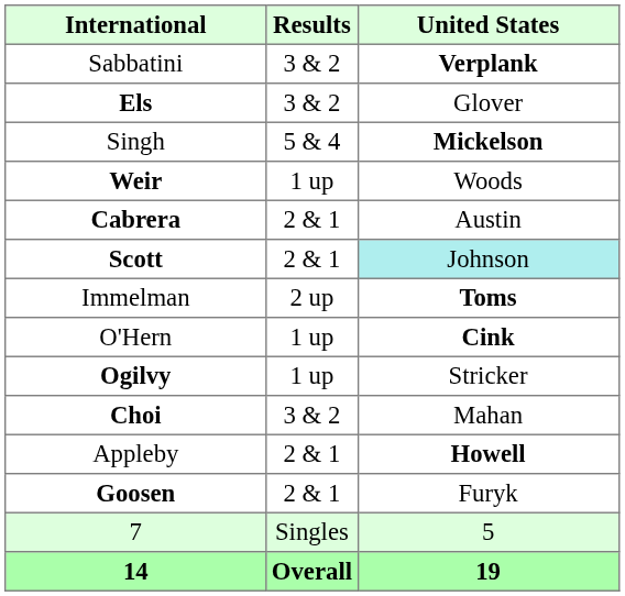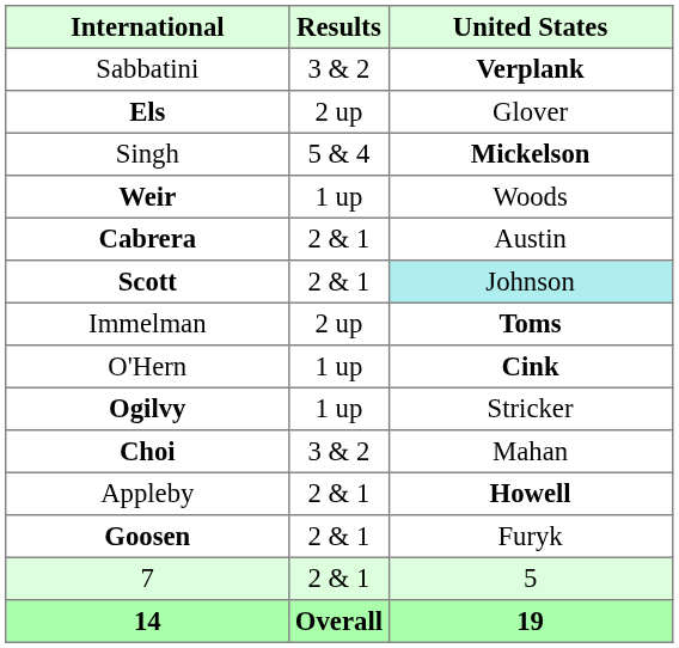 <table border="1" cellpadding="3" style="border-collapse:collapse; text-align:center;">
 <tr style="background:#ddffdd;">
 <th width=160>International</th>
 <th>Results</th>
 <th width=160>United States</th>
 </tr>
 <tr>
 <td>Sabbatini</td>
 <td>3 & 2</td>
 <td><strong>Verplank</strong></td>
 </tr>
 <tr>
 <td><strong>Els</strong></td>
-<td>3 & 2</td>
+<td>2 up</td>
 <td>Glover</td>
 </tr>
 <tr>
 <td>Singh</td>
 <td>5 & 4</td>
 <td><strong>Mickelson</strong></td>
 </tr>
 <tr>
 <td><strong>Weir</strong></td>
 <td>1 up</td>
 <td>Woods</td>
 </tr>
 <tr>
 <td><strong>Cabrera</strong></td>
 <td>2 & 1</td>
 <td>Austin</td>
 </tr>
 <tr>
 <td><strong>Scott</strong></td>
 <td>2 & 1</td>
 <td style="background: paleturquoise;">Johnson</td>
 </tr>
 <tr>
 <td>Immelman</td>
 <td>2 up</td>
 <td><strong>Toms</strong></td>
 </tr>
 <tr>
 <td>O'Hern</td>
 <td>1 up</td>
 <td><strong>Cink</strong></td>
 </tr>
 <tr>
 <td><strong>Ogilvy</strong></td>
 <td>1 up</td>
 <td>Stricker</td>
 </tr>
 <tr>
 <td><strong>Choi</strong></td>
 <td>3 & 2</td>
 <td>Mahan</td>
 </tr>
 <tr>
 <td>Appleby</td>
 <td>2 & 1</td>
 <td><strong>Howell</strong></td>
 </tr>
 <tr>
 <td><strong>Goosen</strong></td>
 <td>2 & 1</td>
 <td>Furyk</td>
 </tr>
 <tr style="background:#ddffdd;">
 <td>7</td>
-<td>Singles</td>
+<td>2 & 1</td>
 <td>5</td>
 </tr>
 <tr style="background:#aaffaa;">
 <th>14</th>
 <th>Overall</th>
 <th>19</th>
 </tr>
 </table>
